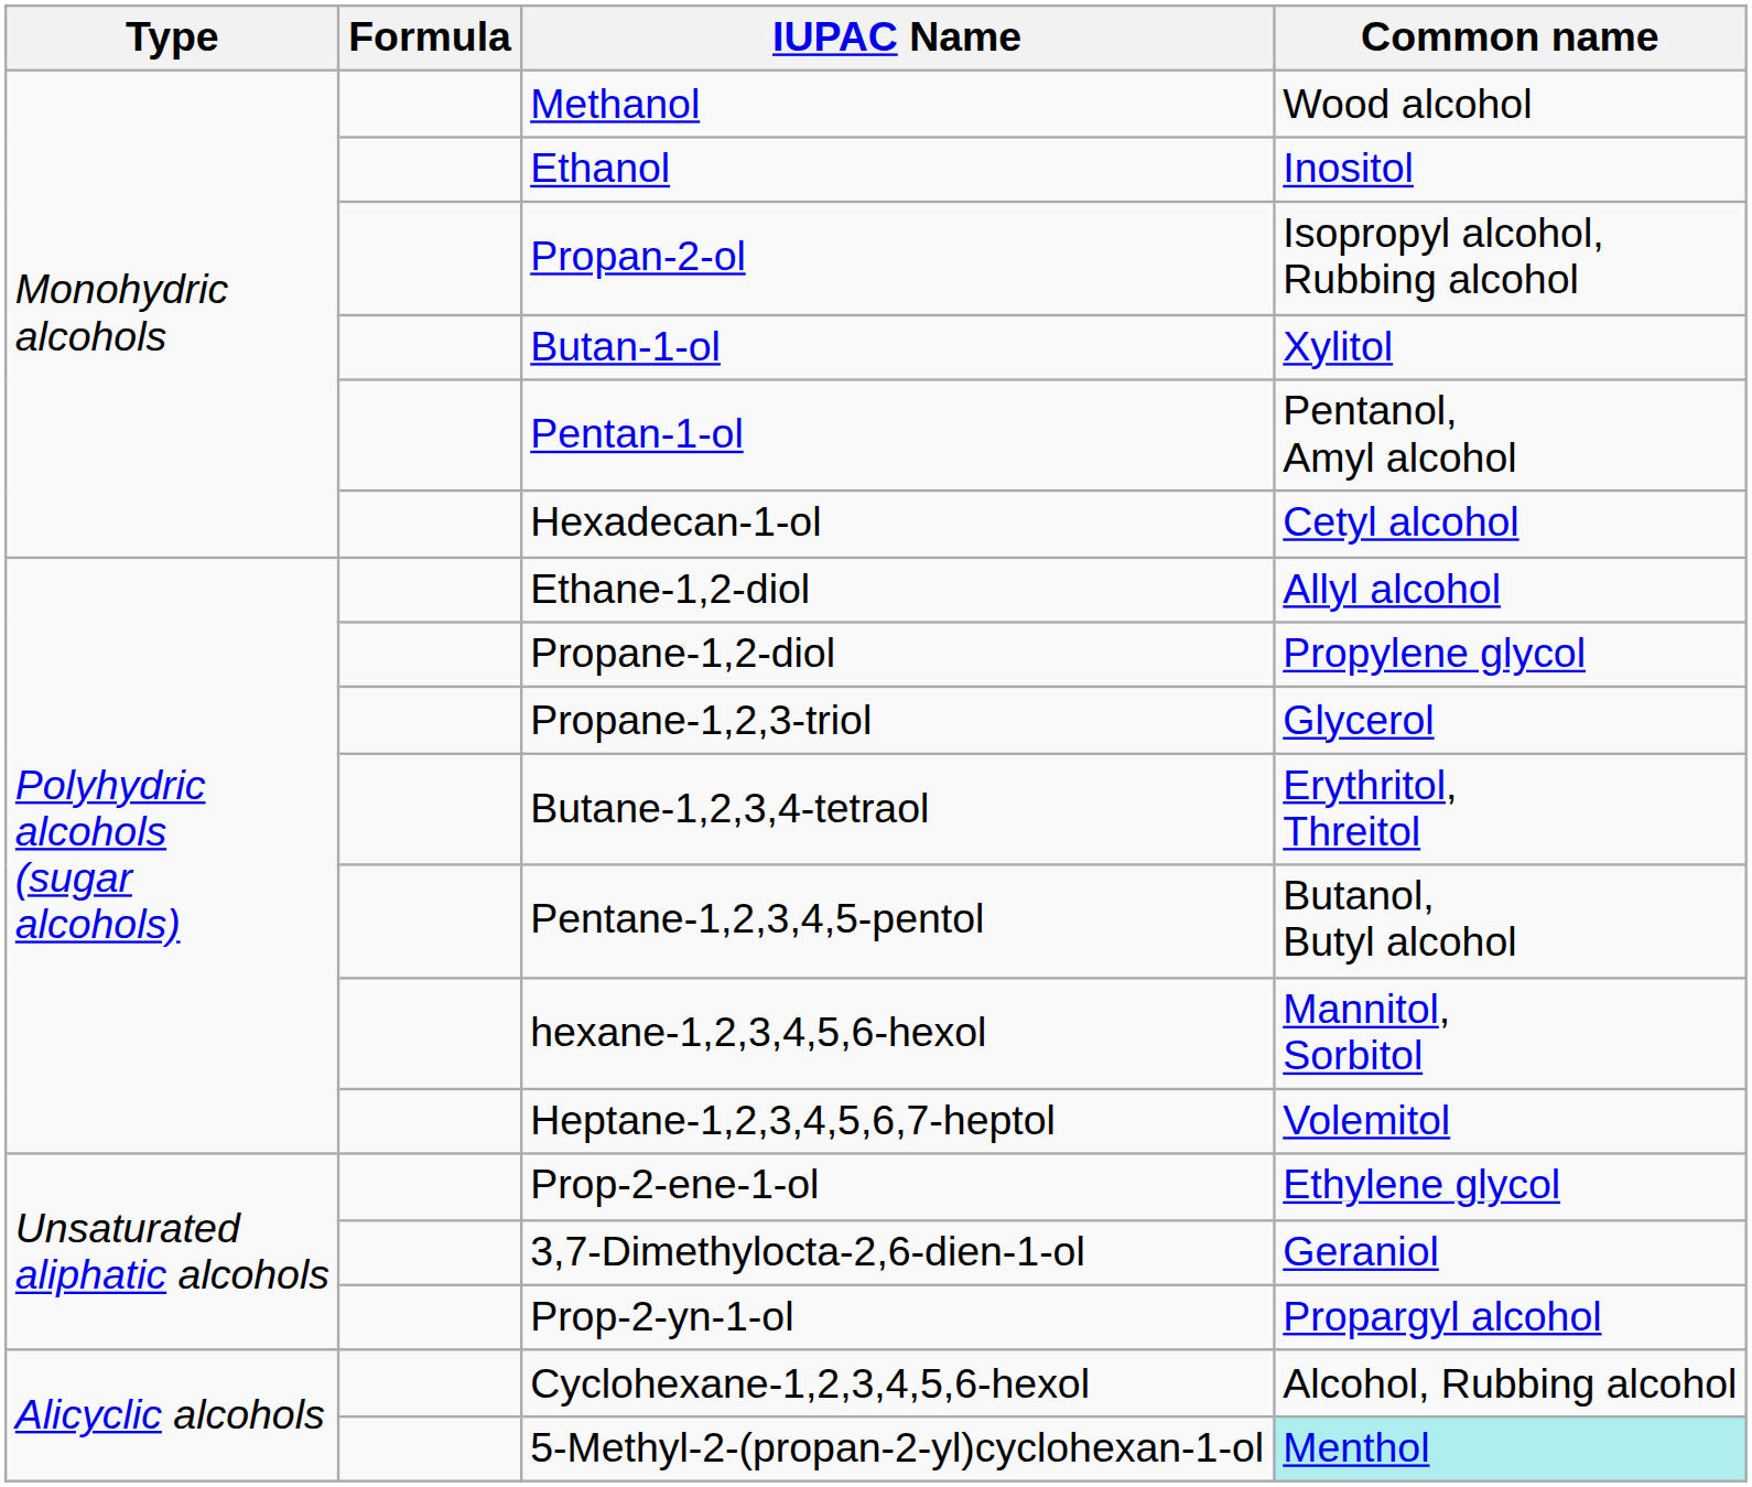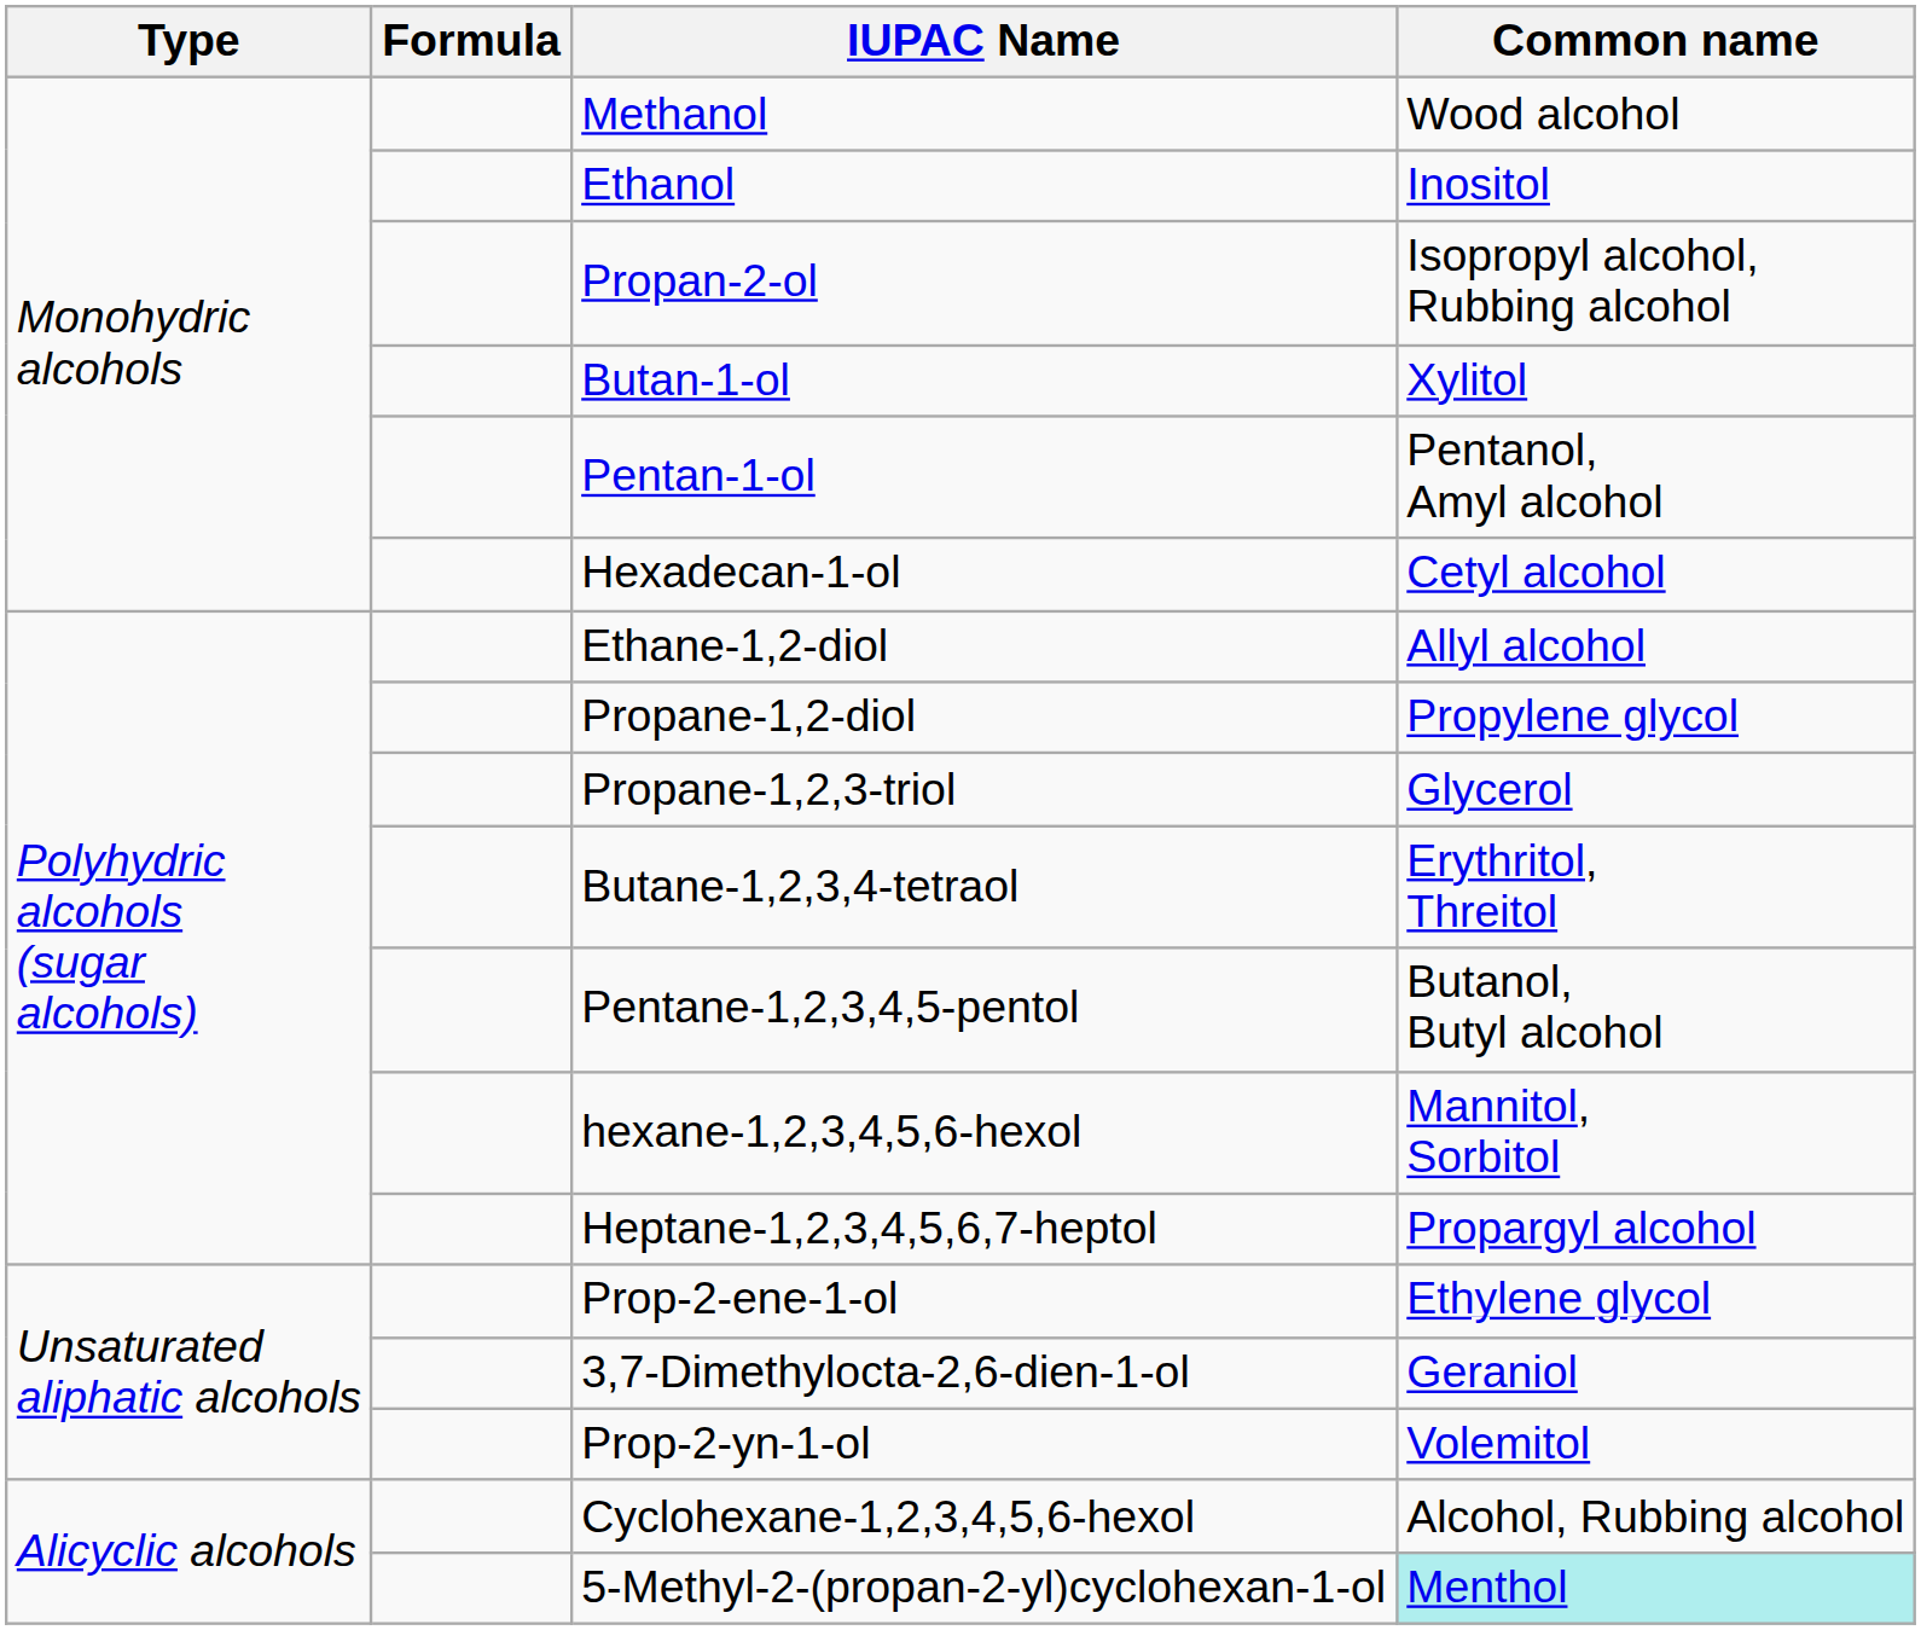 <table class="wikitable">
 <tr>
 <th>Type</th>
 <th>Formula</th>
 <th><a href='#'>IUPAC</a> Name</th>
 <th>Common name</th>
 </tr>
 <tr>
 <td rowspan="6"><em>Monohydric<br>alcohols</em></td>
 <td></td>
 <td><a href='#'>Methanol</a></td>
 <td>Wood alcohol</td>
 </tr>
 <tr>
 <td></td>
 <td><a href='#'>Ethanol</a></td>
 <td><a href='#'>Inositol</a></td>
 </tr>
 <tr>
 <td></td>
 <td><a href='#'>Propan-2-ol</a></td>
 <td>Isopropyl alcohol,<br>Rubbing alcohol</td>
 </tr>
 <tr>
 <td></td>
 <td><a href='#'>Butan-1-ol</a></td>
 <td><a href='#'>Xylitol</a></td>
 </tr>
 <tr>
 <td></td>
 <td><a href='#'>Pentan-1-ol</a></td>
 <td>Pentanol,<br>Amyl alcohol</td>
 </tr>
 <tr>
 <td></td>
 <td>Hexadecan-1-ol</td>
 <td><a href='#'>Cetyl alcohol</a></td>
 </tr>
 <tr>
 <td rowspan="7"><a href='#'><em>Polyhydric<br>alcohols<br>(sugar<br>alcohols)</em></a></td>
 <td></td>
 <td>Ethane-1,2-diol</td>
 <td><a href='#'>Allyl alcohol</a></td>
 </tr>
 <tr>
 <td></td>
 <td>Propane-1,2-diol</td>
 <td><a href='#'>Propylene glycol</a></td>
 </tr>
 <tr>
 <td></td>
 <td>Propane-1,2,3-triol</td>
 <td><a href='#'>Glycerol</a></td>
 </tr>
 <tr>
 <td></td>
 <td>Butane-1,2,3,4-tetraol</td>
 <td><a href='#'>Erythritol</a>,<br><a href='#'>Threitol</a></td>
 </tr>
 <tr>
 <td></td>
 <td>Pentane-1,2,3,4,5-pentol</td>
 <td>Butanol,<br>Butyl alcohol</td>
 </tr>
 <tr>
 <td></td>
 <td>hexane-1,2,3,4,5,6-hexol</td>
 <td><a href='#'>Mannitol</a>,<br><a href='#'>Sorbitol</a></td>
 </tr>
 <tr>
 <td></td>
 <td>Heptane-1,2,3,4,5,6,7-heptol</td>
-<td><a href='#'>Volemitol</a></td>
+<td><a href='#'>Propargyl alcohol</a></td>
 </tr>
 <tr>
 <td rowspan="3"><em>Unsaturated<br><a href='#'>aliphatic</a> alcohols</em></td>
 <td></td>
 <td>Prop-2-ene-1-ol</td>
 <td><a href='#'>Ethylene glycol</a></td>
 </tr>
 <tr>
 <td></td>
 <td>3,7-Dimethylocta-2,6-dien-1-ol</td>
 <td><a href='#'>Geraniol</a></td>
 </tr>
 <tr>
 <td></td>
 <td>Prop-2-yn-1-ol</td>
-<td><a href='#'>Propargyl alcohol</a></td>
+<td><a href='#'>Volemitol</a></td>
 </tr>
 <tr>
 <td rowspan="2"><em><a href='#'>Alicyclic</a> alcohols</em></td>
 <td></td>
 <td>Cyclohexane-1,2,3,4,5,6-hexol</td>
 <td>Alcohol, Rubbing alcohol</td>
 </tr>
 <tr>
 <td></td>
 <td>5-Methyl-2-(propan-2-yl)cyclohexan-1-ol</td>
 <td style="background: paleturquoise;"><a href='#'>Menthol</a></td>
 </tr>
 </table>
